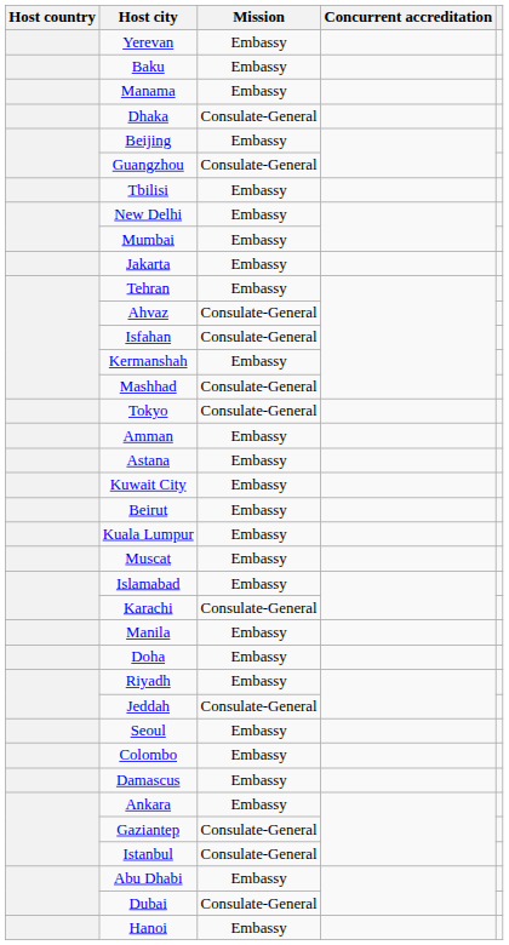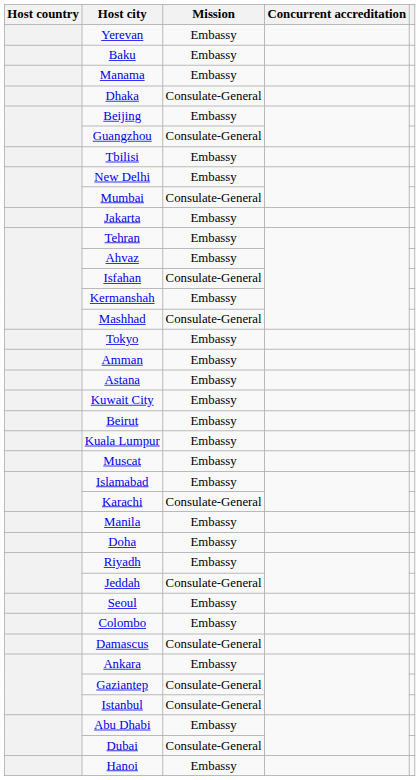 <table class="wikitable plainrowheaders" style="text-align:center">
 <tr>
 <th scope="col">Host country</th>
 <th scope="col">Host city</th>
 <th scope="col">Mission</th>
 <th scope="col">Concurrent accreditation</th>
 <th scope="col"></th>
 </tr>
 <tr>
 <th scope="row"></th>
 <td><a href='#'>Yerevan</a></td>
 <td>Embassy</td>
 <td></td>
 <td></td>
 </tr>
 <tr>
 <th scope="row"></th>
 <td><a href='#'>Baku</a></td>
 <td>Embassy</td>
 <td></td>
 <td></td>
 </tr>
 <tr>
 <th scope="row"></th>
 <td><a href='#'>Manama</a></td>
 <td>Embassy</td>
 <td></td>
 <td></td>
 </tr>
 <tr>
 <th scope="row"></th>
 <td><a href='#'>Dhaka</a></td>
 <td>Consulate-General</td>
 <td></td>
 <td></td>
 </tr>
 <tr>
 <th scope="row" rowspan="2"></th>
 <td><a href='#'>Beijing</a></td>
 <td>Embassy</td>
 <td rowspan="2"></td>
 <td></td>
 </tr>
 <tr>
 <td><a href='#'>Guangzhou</a></td>
 <td>Consulate-General</td>
 <td></td>
 </tr>
 <tr>
 <th scope="row"></th>
 <td><a href='#'>Tbilisi</a></td>
 <td>Embassy</td>
 <td></td>
 <td></td>
 </tr>
 <tr>
 <th scope="row" rowspan="2"></th>
 <td><a href='#'>New Delhi</a></td>
 <td>Embassy</td>
 <td rowspan="2"></td>
 <td></td>
 </tr>
 <tr>
 <td><a href='#'>Mumbai</a></td>
-<td>Embassy</td>
+<td>Consulate-General</td>
 <td></td>
 </tr>
 <tr>
 <th scope="row"></th>
 <td><a href='#'>Jakarta</a></td>
 <td>Embassy</td>
 <td></td>
 <td></td>
 </tr>
 <tr>
 <th scope="row" rowspan="5"></th>
 <td><a href='#'>Tehran</a></td>
 <td>Embassy</td>
 <td rowspan="5"></td>
 <td></td>
 </tr>
 <tr>
 <td><a href='#'>Ahvaz</a></td>
-<td>Consulate-General</td>
+<td>Embassy</td>
 <td></td>
 </tr>
 <tr>
 <td><a href='#'>Isfahan</a></td>
 <td>Consulate-General</td>
 <td></td>
 </tr>
 <tr>
 <td><a href='#'>Kermanshah</a></td>
 <td>Embassy</td>
 <td></td>
 </tr>
 <tr>
 <td><a href='#'>Mashhad</a></td>
 <td>Consulate-General</td>
 <td></td>
 </tr>
 <tr>
 <th scope="row"></th>
 <td><a href='#'>Tokyo</a></td>
-<td>Consulate-General</td>
+<td>Embassy</td>
 <td></td>
 <td></td>
 </tr>
 <tr>
 <th scope="row"></th>
 <td><a href='#'>Amman</a></td>
 <td>Embassy</td>
 <td></td>
 <td></td>
 </tr>
 <tr>
 <th scope="row"></th>
 <td><a href='#'>Astana</a></td>
 <td>Embassy</td>
 <td></td>
 <td></td>
 </tr>
 <tr>
 <th scope="row"></th>
 <td><a href='#'>Kuwait City</a></td>
 <td>Embassy</td>
 <td></td>
 <td></td>
 </tr>
 <tr>
 <th scope="row"></th>
 <td><a href='#'>Beirut</a></td>
 <td>Embassy</td>
 <td></td>
 <td></td>
 </tr>
 <tr>
 <th scope="row"></th>
 <td><a href='#'>Kuala Lumpur</a></td>
 <td>Embassy</td>
 <td></td>
 <td></td>
 </tr>
 <tr>
 <th scope="row"></th>
 <td><a href='#'>Muscat</a></td>
 <td>Embassy</td>
 <td></td>
 <td></td>
 </tr>
 <tr>
 <th scope="row" rowspan="2"></th>
 <td><a href='#'>Islamabad</a></td>
 <td>Embassy</td>
 <td rowspan="2"></td>
 <td></td>
 </tr>
 <tr>
 <td><a href='#'>Karachi</a></td>
 <td>Consulate-General</td>
 <td></td>
 </tr>
 <tr>
 <th scope="row"></th>
 <td><a href='#'>Manila</a></td>
 <td>Embassy</td>
 <td></td>
 <td></td>
 </tr>
 <tr>
 <th scope="row"></th>
 <td><a href='#'>Doha</a></td>
 <td>Embassy</td>
 <td></td>
 <td></td>
 </tr>
 <tr>
 <th scope="row" rowspan="2"></th>
 <td><a href='#'>Riyadh</a></td>
 <td>Embassy</td>
 <td rowspan="2"></td>
 <td></td>
 </tr>
 <tr>
 <td><a href='#'>Jeddah</a></td>
 <td>Consulate-General</td>
 <td></td>
 </tr>
 <tr>
 <th scope="row"></th>
 <td><a href='#'>Seoul</a></td>
 <td>Embassy</td>
 <td></td>
 <td></td>
 </tr>
 <tr>
 <th scope="row"></th>
 <td><a href='#'>Colombo</a></td>
 <td>Embassy</td>
 <td></td>
 <td></td>
 </tr>
 <tr>
 <th scope="row"></th>
 <td><a href='#'>Damascus</a></td>
-<td>Embassy</td>
+<td>Consulate-General</td>
 <td></td>
 <td></td>
 </tr>
 <tr>
 <th scope="row" rowspan="3"></th>
 <td><a href='#'>Ankara</a></td>
 <td>Embassy</td>
 <td rowspan="3"></td>
 <td></td>
 </tr>
 <tr>
 <td><a href='#'>Gaziantep</a></td>
 <td>Consulate-General</td>
 <td></td>
 </tr>
 <tr>
 <td><a href='#'>Istanbul</a></td>
 <td>Consulate-General</td>
 <td></td>
 </tr>
 <tr>
 <th scope="row" rowspan="2"></th>
 <td><a href='#'>Abu Dhabi</a></td>
 <td>Embassy</td>
 <td rowspan="2"></td>
 <td></td>
 </tr>
 <tr>
 <td><a href='#'>Dubai</a></td>
 <td>Consulate-General</td>
 <td></td>
 </tr>
 <tr>
 <th scope="row"></th>
 <td><a href='#'>Hanoi</a></td>
 <td>Embassy</td>
 <td></td>
 <td></td>
 </tr>
 </table>
